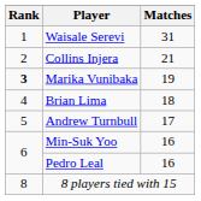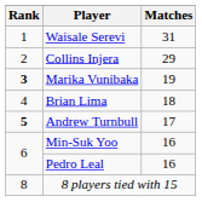 <table class="wikitable" style=text-align:center>
 <tr>
 </tr>
 <tr>
 <th>Rank</th>
 <th>Player</th>
 <th>Matches</th>
 </tr>
 <tr>
 <td>1</td>
 <td align=left> <a href='#'>Waisale Serevi</a></td>
 <td>31</td>
 </tr>
 <tr>
 <td>2</td>
 <td align=left> <a href='#'>Collins Injera</a></td>
-<td>21</td>
+<td>29</td>
 </tr>
 <tr>
 <td><strong>3</strong></td>
 <td align=left> <a href='#'>Marika Vunibaka</a></td>
 <td>19</td>
 </tr>
 <tr>
 <td>4</td>
 <td align=left> <a href='#'>Brian Lima</a></td>
 <td>18</td>
 </tr>
 <tr>
-<td>5</td>
+<td><strong>5</strong></td>
 <td align=left> <a href='#'>Andrew Turnbull</a></td>
 <td>17</td>
 </tr>
 <tr>
 <td rowspan=2>6</td>
 <td align=left> <a href='#'>Min-Suk Yoo</a></td>
 <td>16</td>
 </tr>
 <tr>
 <td align=left> <a href='#'>Pedro Leal</a></td>
 <td>16</td>
 </tr>
 <tr>
 <td>8</td>
 <td align=center colspan=3><em>8 players tied with 15</em></td>
 </tr>
 </table>
